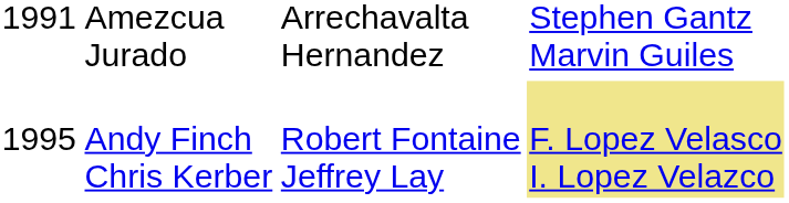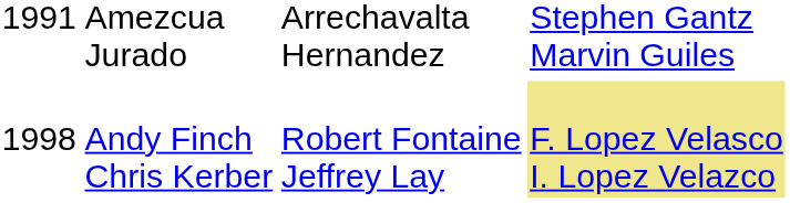 <table>
 <tr>
 <td>1991</td>
 <td><br>Amezcua<br>Jurado</td>
 <td><br>Arrechavalta<br>Hernandez</td>
 <td><br><a href='#'>Stephen Gantz</a><br><a href='#'>Marvin Guiles</a></td>
 </tr>
 <tr>
-<td>1995</td>
+<td>1998</td>
 <td><br><a href='#'>Andy Finch</a><br><a href='#'>Chris Kerber</a></td>
 <td><br><a href='#'>Robert Fontaine</a><br><a href='#'>Jeffrey Lay</a></td>
 <td style="background: khaki;"><br><a href='#'>F. Lopez Velasco</a><br><a href='#'>I. Lopez Velazco</a></td>
 </tr>
 </table>
